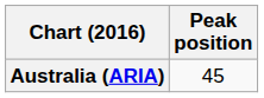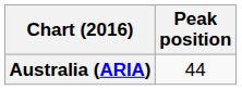 <table class="wikitable sortable plainrowheaders" style="text-align:center">
 <tr>
 <th scope="col">Chart (2016)</th>
 <th scope="col">Peak<br> position</th>
 </tr>
 <tr>
 <th scope="row">Australia (<a href='#'>ARIA</a>)</th>
-<td>45</td>
+<td>44</td>
 </tr>
 </table>
